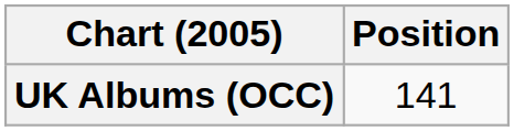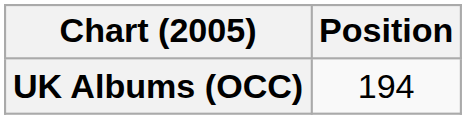 <table class="wikitable plainrowheaders" style="text-align:center;">
 <tr>
 <th scope="col">Chart (2005)</th>
 <th scope="col">Position</th>
 </tr>
 <tr>
 <th scope="row">UK Albums (OCC)</th>
-<td>141</td>
+<td>194</td>
 </tr>
 </table>
